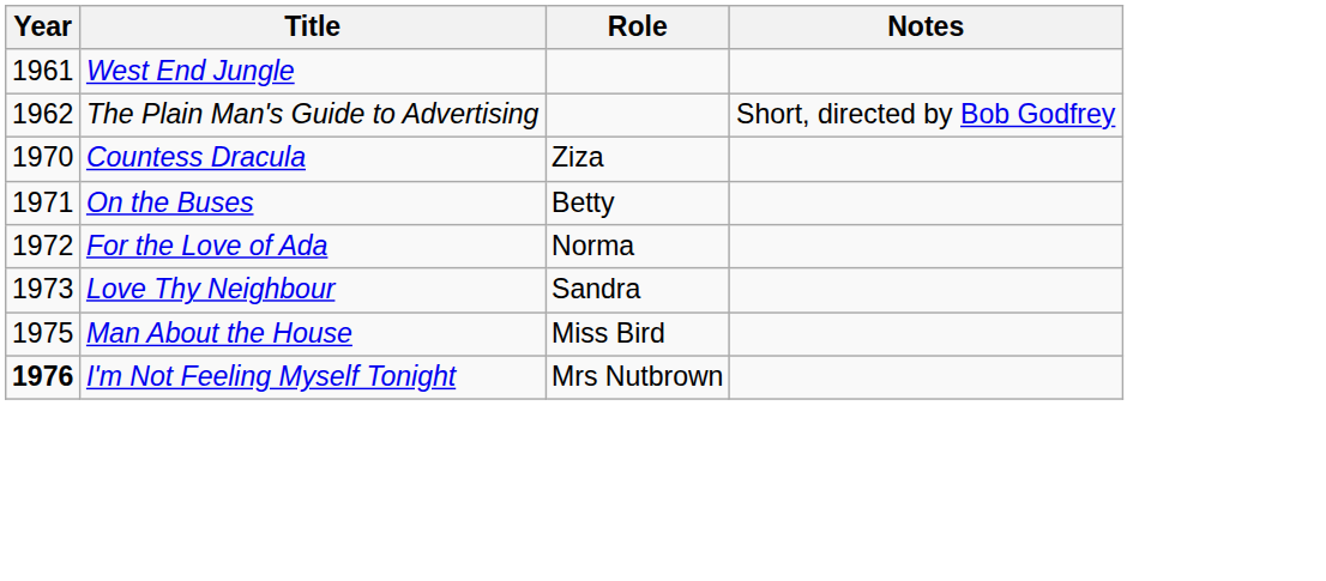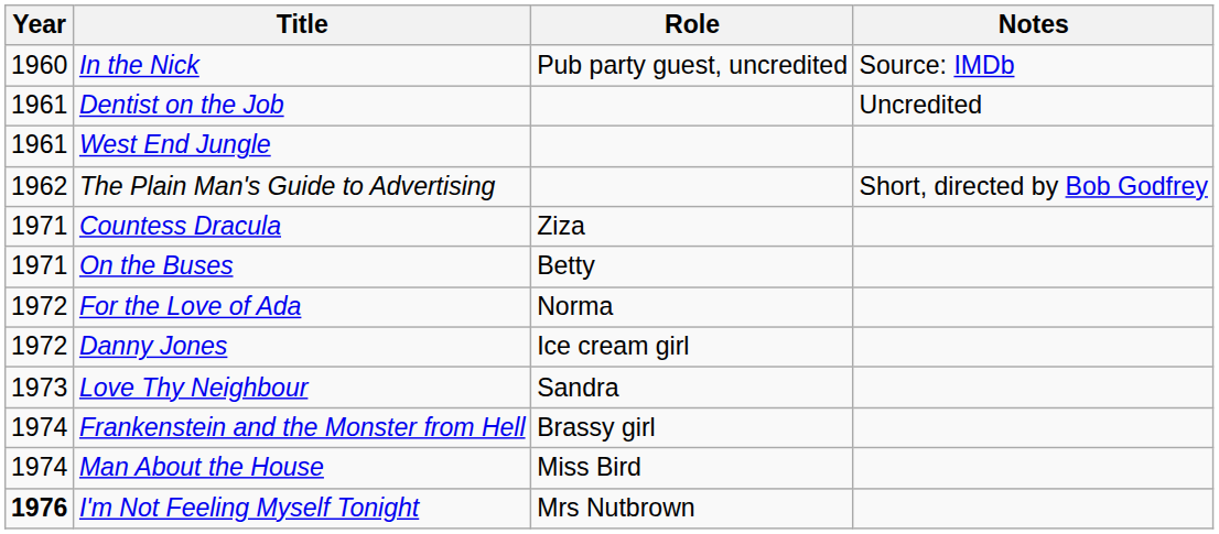 <table class="wikitable">
 <tr>
 <th>Year</th>
 <th>Title</th>
 <th>Role</th>
 <th>Notes</th>
+</tr>
+<tr>
+<td>1960</td>
+<td><em><a href='#'>In the Nick</a></em></td>
+<td>Pub party guest, uncredited</td>
+<td>Source: <a href='#'>IMDb</a></td>
+</tr>
+<tr>
+<td>1961</td>
+<td><em><a href='#'>Dentist on the Job</a></em></td>
+<td></td>
+<td>Uncredited</td>
 </tr>
 <tr>
 <td>1961</td>
 <td><em><a href='#'>West End Jungle</a></em></td>
 <td></td>
 <td></td>
 </tr>
 <tr>
 <td>1962</td>
 <td><em>The Plain Man's Guide to Advertising</em></td>
 <td></td>
 <td>Short, directed by <a href='#'>Bob Godfrey</a></td>
 </tr>
 <tr>
-<td>1970</td>
+<td>1971</td>
 <td><em><a href='#'>Countess Dracula</a></em></td>
 <td>Ziza</td>
 <td></td>
 </tr>
 <tr>
 <td>1971</td>
 <td><em><a href='#'>On the Buses</a></em></td>
 <td>Betty</td>
 <td></td>
 </tr>
 <tr>
 <td>1972</td>
 <td><em><a href='#'>For the Love of Ada</a></em></td>
 <td>Norma</td>
 <td></td>
 </tr>
 <tr>
+<td>1972</td>
+<td><em><a href='#'>Danny Jones</a></em></td>
+<td>Ice cream girl</td>
+<td></td>
+</tr>
+<tr>
 <td>1973</td>
 <td><em><a href='#'>Love Thy Neighbour</a></em></td>
 <td>Sandra</td>
 <td></td>
 </tr>
 <tr>
-<td>1975</td>
+<td>1974</td>
+<td><em><a href='#'>Frankenstein and the Monster from Hell</a></em></td>
+<td>Brassy girl</td>
+<td></td>
+</tr>
+<tr>
+<td>1974</td>
 <td><em><a href='#'>Man About the House</a></em></td>
 <td>Miss Bird</td>
 <td></td>
 </tr>
 <tr>
 <td><strong>1976</strong></td>
 <td><em><a href='#'>I'm Not Feeling Myself Tonight</a></em></td>
 <td>Mrs Nutbrown</td>
 <td></td>
 </tr>
 </table>
